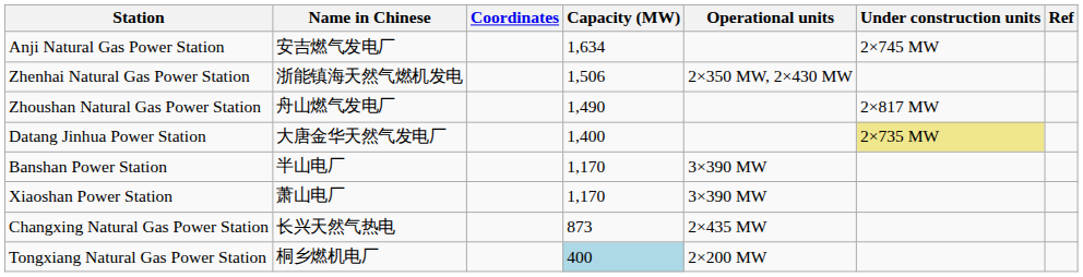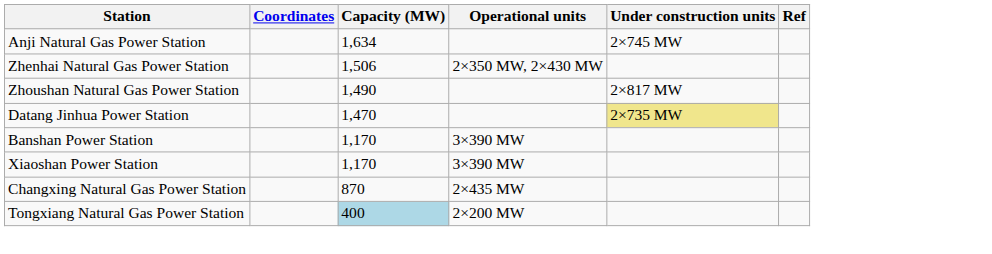 <table class="wikitable sortable">
 <tr>
 <th>Station</th>
-<th>Name in Chinese</th>
 <th><a href='#'>Coordinates</a></th>
 <th>Capacity (MW)</th>
 <th>Operational units</th>
 <th>Under construction units</th>
 <th>Ref</th>
 </tr>
 <tr>
 <td>Anji Natural Gas Power Station</td>
-<td>安吉燃气发电厂</td>
 <td></td>
 <td>1,634</td>
 <td></td>
 <td>2×745 MW</td>
 <td></td>
 </tr>
 <tr>
 <td>Zhenhai Natural Gas Power Station</td>
-<td>浙能镇海天然气燃机发电</td>
 <td></td>
 <td>1,506</td>
 <td>2×350 MW, 2×430 MW</td>
 <td></td>
 <td></td>
 </tr>
 <tr>
 <td>Zhoushan Natural Gas Power Station</td>
-<td>舟山燃气发电厂</td>
 <td></td>
 <td>1,490</td>
 <td></td>
 <td>2×817 MW</td>
 <td></td>
 </tr>
 <tr>
 <td>Datang Jinhua Power Station</td>
-<td>大唐金华天然气发电厂</td>
 <td></td>
-<td>1,400</td>
+<td>1,470</td>
 <td></td>
 <td style="background: khaki;">2×735 MW</td>
 <td></td>
 </tr>
 <tr>
 <td>Banshan Power Station</td>
-<td>半山电厂</td>
 <td></td>
 <td>1,170</td>
 <td>3×390 MW</td>
 <td></td>
 <td></td>
 </tr>
 <tr>
 <td>Xiaoshan Power Station</td>
-<td>萧山电厂</td>
 <td></td>
 <td>1,170</td>
 <td>3×390 MW</td>
 <td></td>
 <td></td>
 </tr>
 <tr>
 <td>Changxing Natural Gas Power Station</td>
-<td>长兴天然气热电</td>
 <td></td>
-<td>873</td>
+<td>870</td>
 <td>2×435 MW</td>
 <td></td>
 <td></td>
 </tr>
 <tr>
 <td>Tongxiang Natural Gas Power Station</td>
-<td>桐乡燃机电厂</td>
 <td></td>
 <td style="background: lightblue;">400</td>
 <td>2×200 MW</td>
 <td></td>
 <td></td>
 </tr>
 </table>
